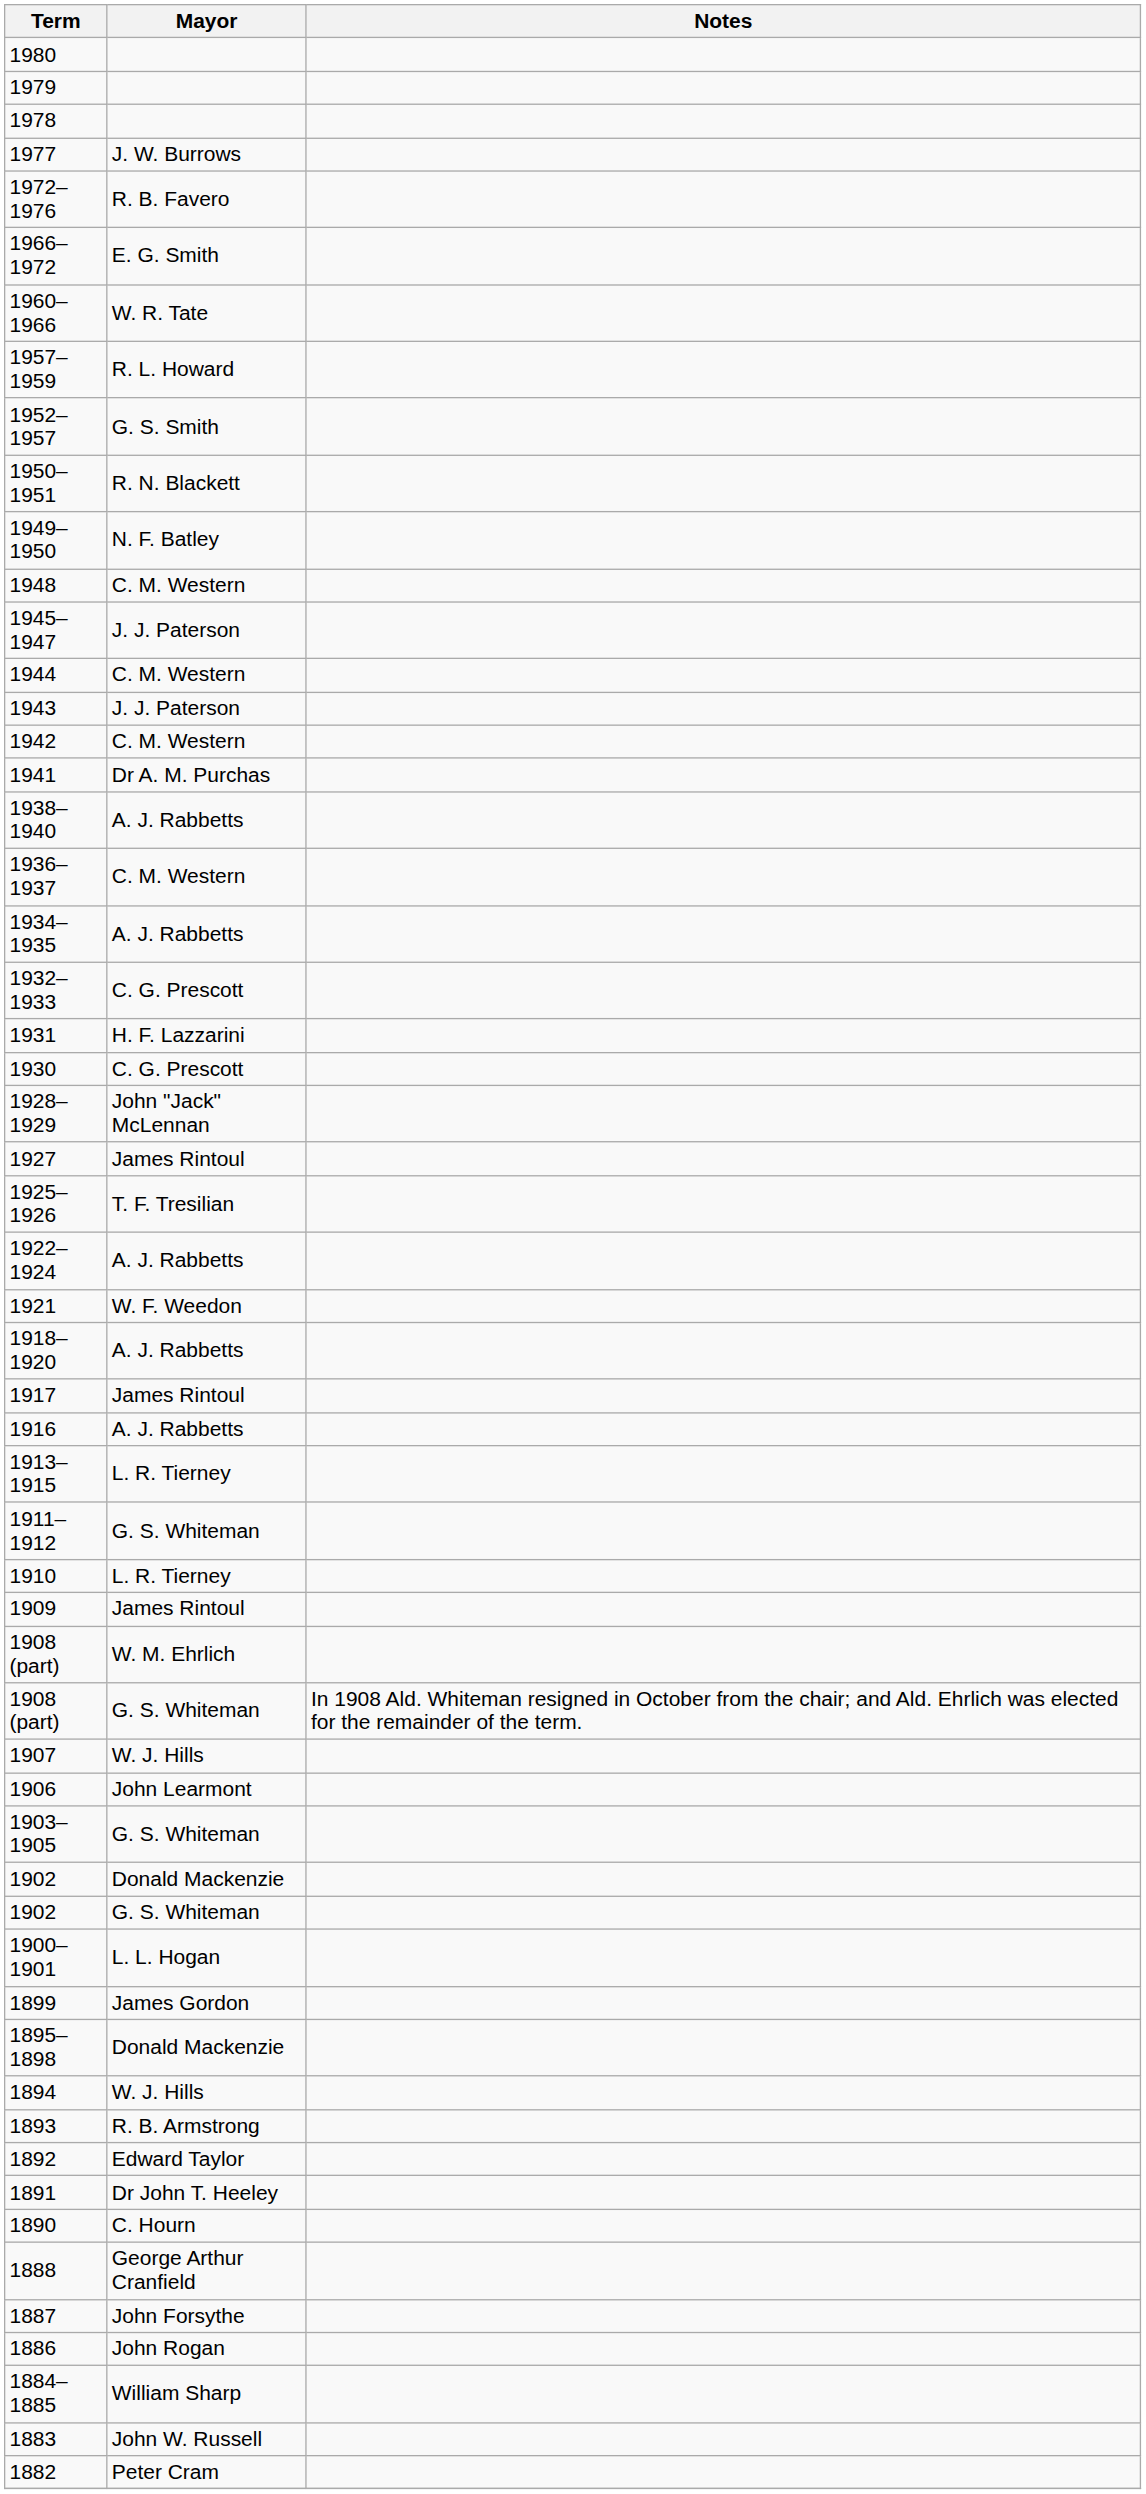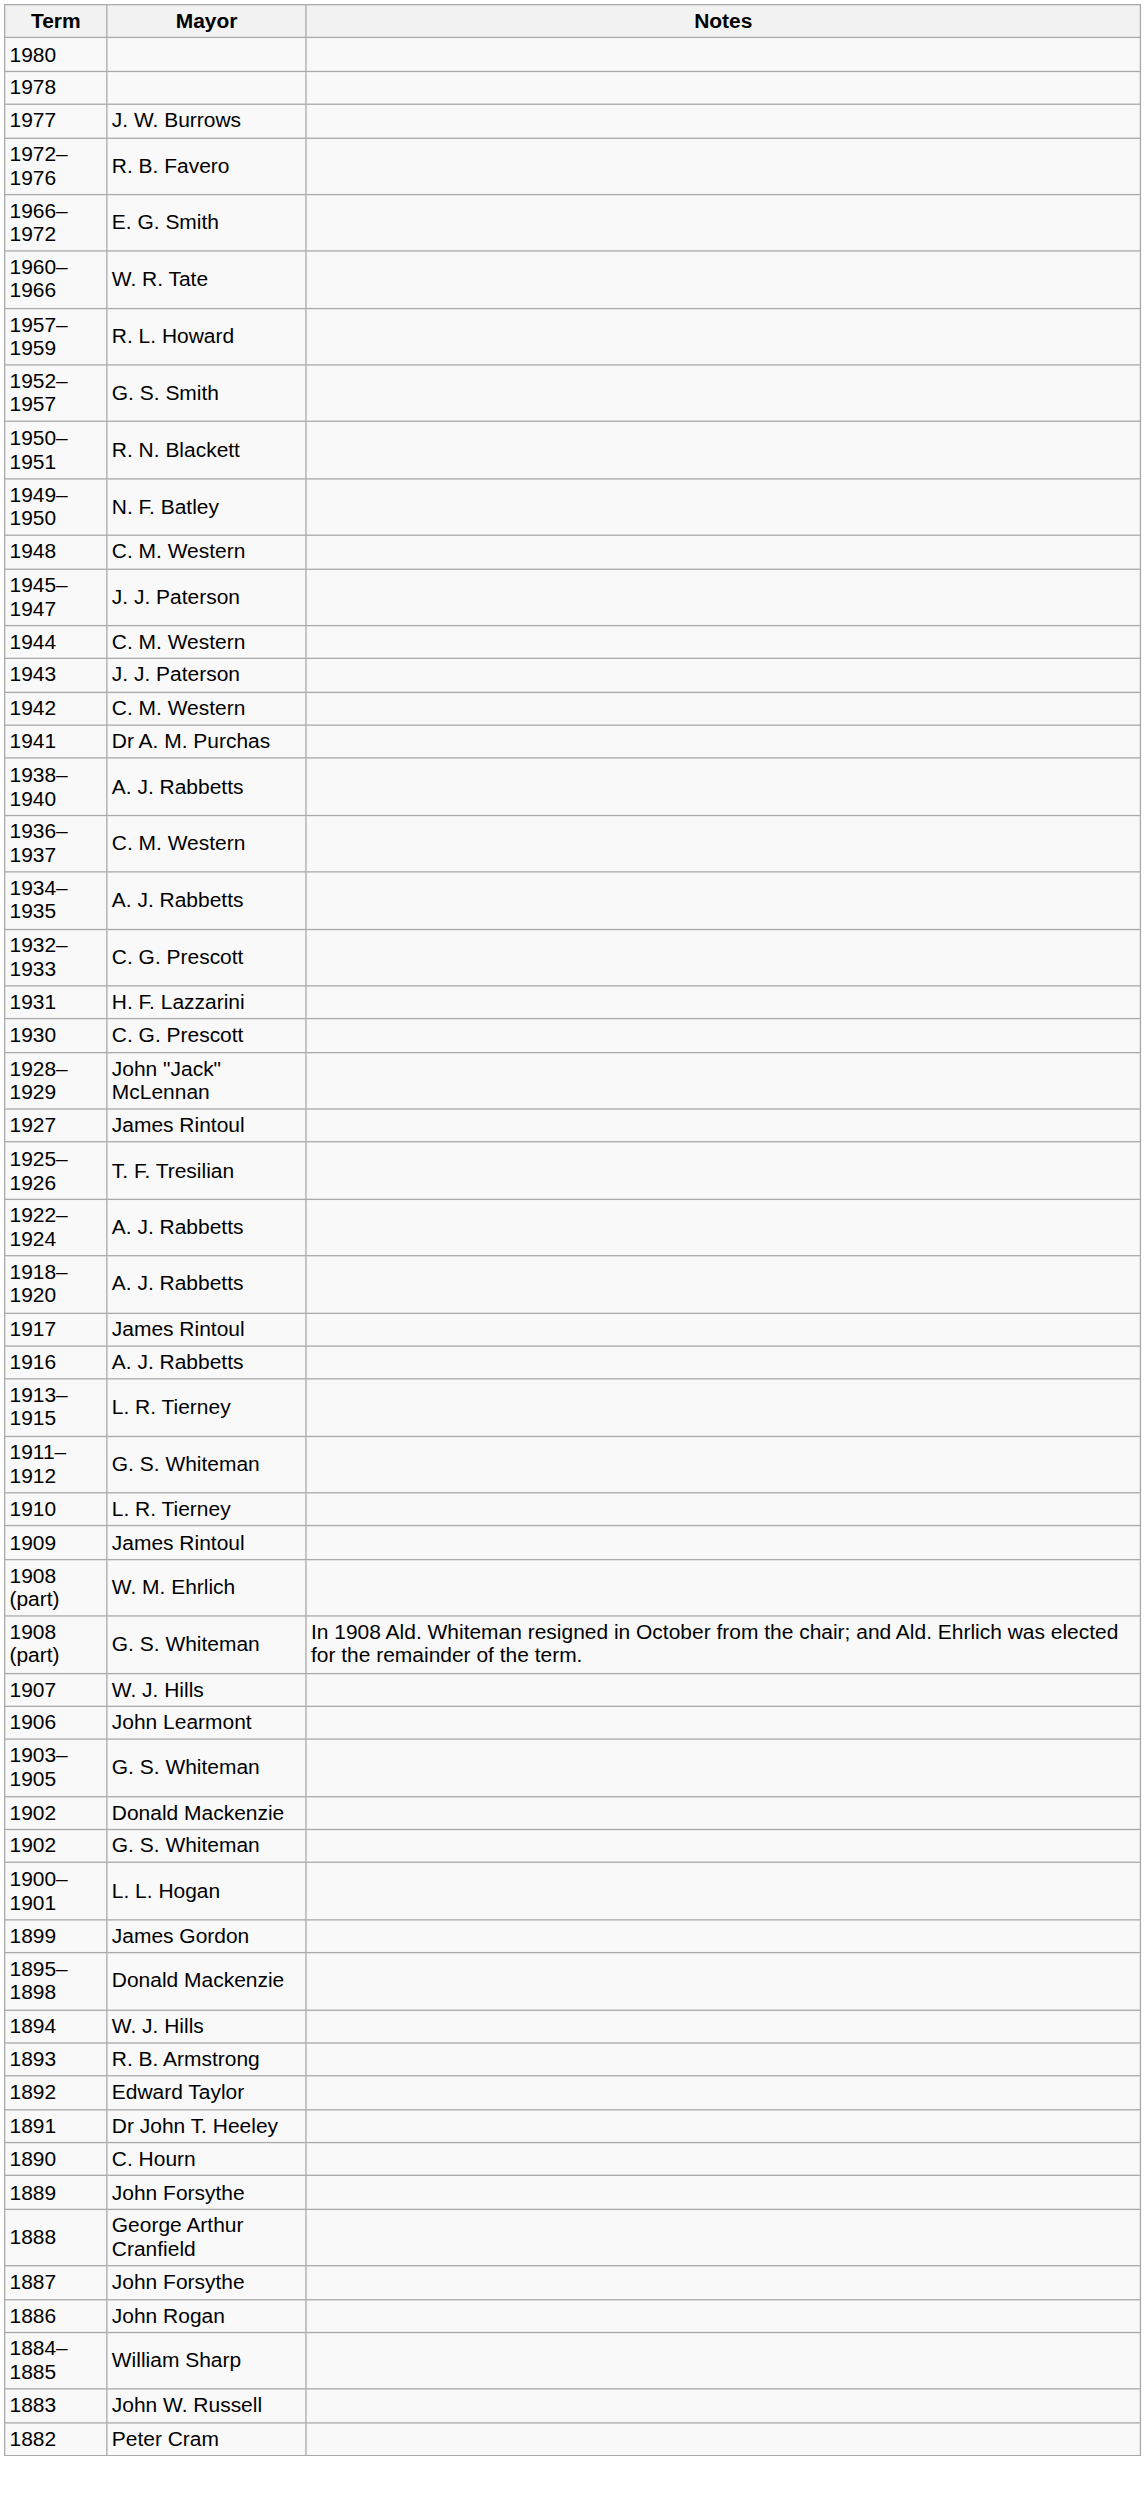 <table class="wikitable">
 <tr>
 <th colspan="1">Term</th>
 <th>Mayor</th>
 <th>Notes</th>
 </tr>
 <tr>
 <td>1980</td>
-<td></td>
-<td></td>
-</tr>
-<tr>
-<td>1979</td>
 <td></td>
 <td></td>
 </tr>
 <tr>
 <td>1978</td>
 <td></td>
 <td></td>
 </tr>
 <tr>
 <td>1977</td>
 <td>J. W. Burrows</td>
 <td></td>
 </tr>
 <tr>
 <td>1972–1976</td>
 <td>R. B. Favero</td>
 <td></td>
 </tr>
 <tr>
 <td>1966–1972</td>
 <td>E. G. Smith</td>
 <td></td>
 </tr>
 <tr>
 <td>1960–1966</td>
 <td>W. R. Tate</td>
 <td></td>
 </tr>
 <tr>
 <td>1957–1959</td>
 <td>R. L. Howard</td>
 <td></td>
 </tr>
 <tr>
 <td>1952–1957</td>
 <td>G. S. Smith</td>
 <td></td>
 </tr>
 <tr>
 <td>1950–1951</td>
 <td>R. N. Blackett</td>
 <td></td>
 </tr>
 <tr>
 <td>1949–1950</td>
 <td>N. F. Batley</td>
 <td></td>
 </tr>
 <tr>
 <td>1948</td>
 <td>C. M. Western</td>
 <td></td>
 </tr>
 <tr>
 <td>1945–1947</td>
 <td>J. J. Paterson</td>
 <td></td>
 </tr>
 <tr>
 <td>1944</td>
 <td>C. M. Western</td>
 <td></td>
 </tr>
 <tr>
 <td>1943</td>
 <td>J. J. Paterson</td>
 <td></td>
 </tr>
 <tr>
 <td>1942</td>
 <td>C. M. Western</td>
 <td></td>
 </tr>
 <tr>
 <td>1941</td>
 <td>Dr A. M. Purchas</td>
 <td></td>
 </tr>
 <tr>
 <td>1938–1940</td>
 <td>A. J. Rabbetts</td>
 <td></td>
 </tr>
 <tr>
 <td>1936–1937</td>
 <td>C. M. Western</td>
 <td></td>
 </tr>
 <tr>
 <td>1934–1935</td>
 <td>A. J. Rabbetts</td>
 <td></td>
 </tr>
 <tr>
 <td>1932–1933</td>
 <td>C. G. Prescott</td>
 <td></td>
 </tr>
 <tr>
 <td>1931</td>
 <td>H. F. Lazzarini</td>
 <td></td>
 </tr>
 <tr>
 <td>1930</td>
 <td>C. G. Prescott</td>
 <td></td>
 </tr>
 <tr>
 <td>1928–1929</td>
 <td>John "Jack" McLennan</td>
 <td></td>
 </tr>
 <tr>
 <td>1927</td>
 <td>James Rintoul</td>
 <td></td>
 </tr>
 <tr>
 <td>1925–1926</td>
 <td>T. F. Tresilian</td>
 <td></td>
 </tr>
 <tr>
 <td>1922–1924</td>
 <td>A. J. Rabbetts</td>
 <td></td>
 </tr>
 <tr>
-<td>1921</td>
-<td>W. F. Weedon</td>
-<td></td>
-</tr>
-<tr>
 <td>1918–1920</td>
 <td>A. J. Rabbetts</td>
 <td></td>
 </tr>
 <tr>
 <td>1917</td>
 <td>James Rintoul</td>
 <td></td>
 </tr>
 <tr>
 <td>1916</td>
 <td>A. J. Rabbetts</td>
 <td></td>
 </tr>
 <tr>
 <td>1913–1915</td>
 <td>L. R. Tierney</td>
 <td></td>
 </tr>
 <tr>
 <td>1911–1912</td>
 <td>G. S. Whiteman</td>
 <td></td>
 </tr>
 <tr>
 <td>1910</td>
 <td>L. R. Tierney</td>
 <td></td>
 </tr>
 <tr>
 <td>1909</td>
 <td>James Rintoul</td>
 <td></td>
 </tr>
 <tr>
 <td>1908 (part)</td>
 <td>W. M. Ehrlich</td>
 <td></td>
 </tr>
 <tr>
 <td>1908 (part)</td>
 <td>G. S. Whiteman</td>
 <td>In 1908 Ald. Whiteman resigned in October from the chair; and Ald. Ehrlich was elected for the remainder of the term.</td>
 </tr>
 <tr>
 <td>1907</td>
 <td>W. J. Hills</td>
 <td></td>
 </tr>
 <tr>
 <td>1906</td>
 <td>John Learmont</td>
 <td></td>
 </tr>
 <tr>
 <td>1903–1905</td>
 <td>G. S. Whiteman</td>
 <td></td>
 </tr>
 <tr>
 <td>1902</td>
 <td>Donald Mackenzie</td>
 <td></td>
 </tr>
 <tr>
 <td>1902</td>
 <td>G. S. Whiteman</td>
 <td></td>
 </tr>
 <tr>
 <td>1900–1901</td>
 <td>L. L. Hogan</td>
 <td></td>
 </tr>
 <tr>
 <td>1899</td>
 <td>James Gordon</td>
 <td></td>
 </tr>
 <tr>
 <td>1895–1898</td>
 <td>Donald Mackenzie</td>
 <td></td>
 </tr>
 <tr>
 <td>1894</td>
 <td>W. J. Hills</td>
 <td></td>
 </tr>
 <tr>
 <td>1893</td>
 <td>R. B. Armstrong</td>
 <td></td>
 </tr>
 <tr>
 <td>1892</td>
 <td>Edward Taylor</td>
 <td></td>
 </tr>
 <tr>
 <td>1891</td>
 <td>Dr John T. Heeley</td>
 <td></td>
 </tr>
 <tr>
 <td>1890</td>
 <td>C. Hourn</td>
 <td></td>
 </tr>
 <tr>
+<td>1889</td>
+<td>John Forsythe</td>
+<td></td>
+</tr>
+<tr>
 <td>1888</td>
 <td>George Arthur Cranfield</td>
 <td></td>
 </tr>
 <tr>
 <td>1887</td>
 <td>John Forsythe</td>
 <td></td>
 </tr>
 <tr>
 <td>1886</td>
 <td>John Rogan</td>
 <td></td>
 </tr>
 <tr>
 <td>1884–1885</td>
 <td>William Sharp</td>
 <td></td>
 </tr>
 <tr>
 <td>1883</td>
 <td>John W. Russell</td>
 <td></td>
 </tr>
 <tr>
 <td>1882</td>
 <td>Peter Cram</td>
 <td></td>
 </tr>
 <tr>
 </tr>
 </table>
